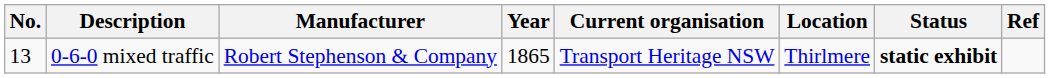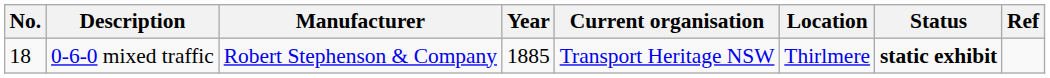 <table class="wikitable">
 <tr>
 <th>No.</th>
 <th>Description</th>
 <th>Manufacturer</th>
 <th>Year</th>
 <th>Current organisation</th>
 <th>Location</th>
 <th>Status</th>
 <th>Ref</th>
 </tr>
 <tr>
-<td>13</td>
+<td>18</td>
 <td><a href='#'>0-6-0</a> mixed traffic</td>
 <td><a href='#'>Robert Stephenson & Company</a></td>
-<td>1865</td>
+<td>1885</td>
 <td><a href='#'>Transport Heritage NSW</a></td>
 <td><a href='#'>Thirlmere</a></td>
 <td><strong>static exhibit</strong></td>
 </tr>
 </table>
